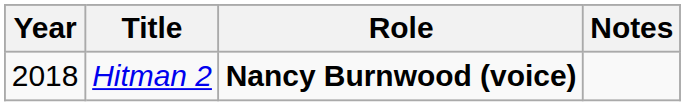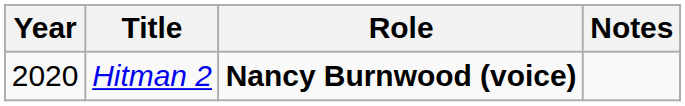 <table class="wikitable sortable">
 <tr>
 <th>Year</th>
 <th>Title</th>
 <th>Role</th>
 <th>Notes</th>
 </tr>
 <tr>
-<td>2018</td>
+<td>2020</td>
 <td><em><a href='#'>Hitman 2</a></em></td>
 <td><strong>Nancy Burnwood (voice)</strong></td>
 <td></td>
 </tr>
 </table>
